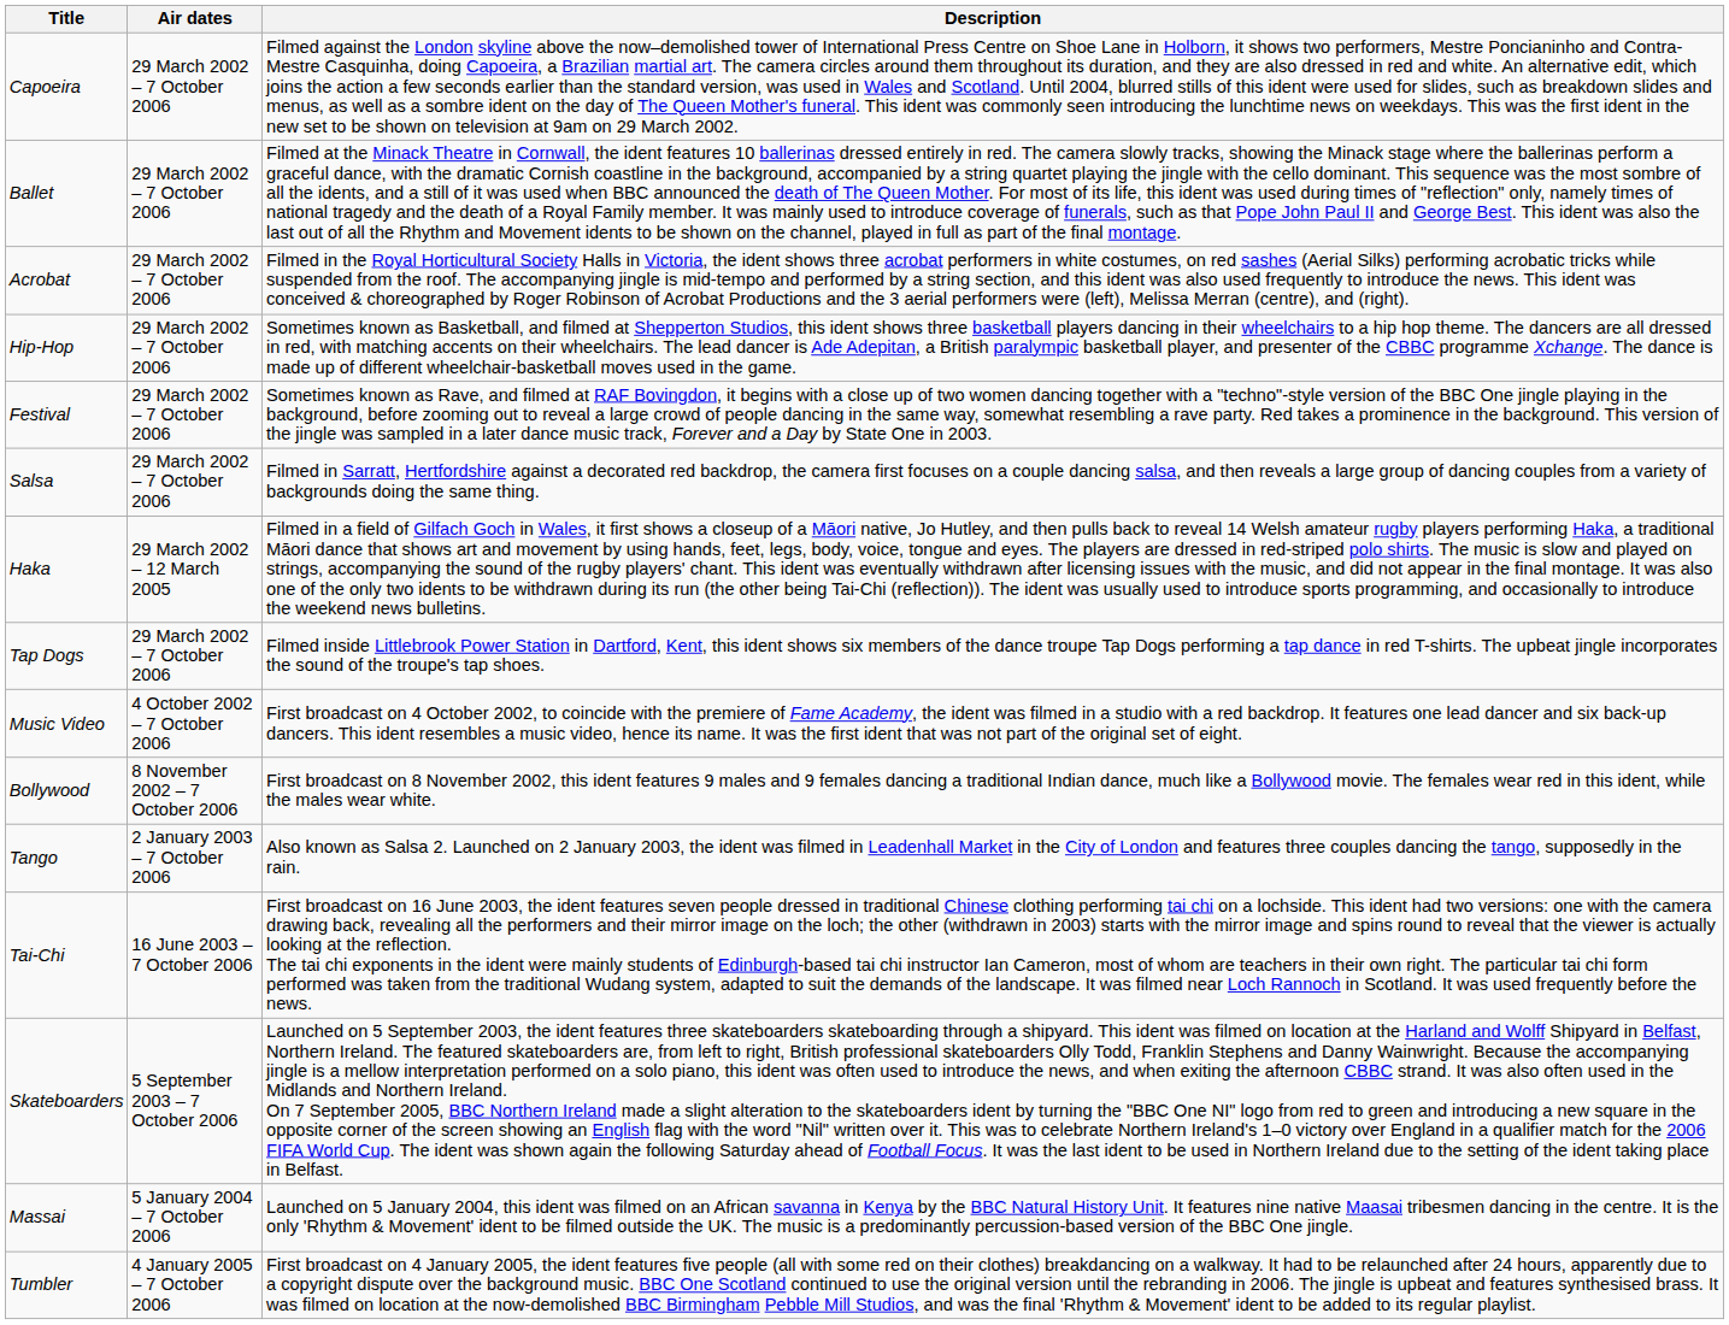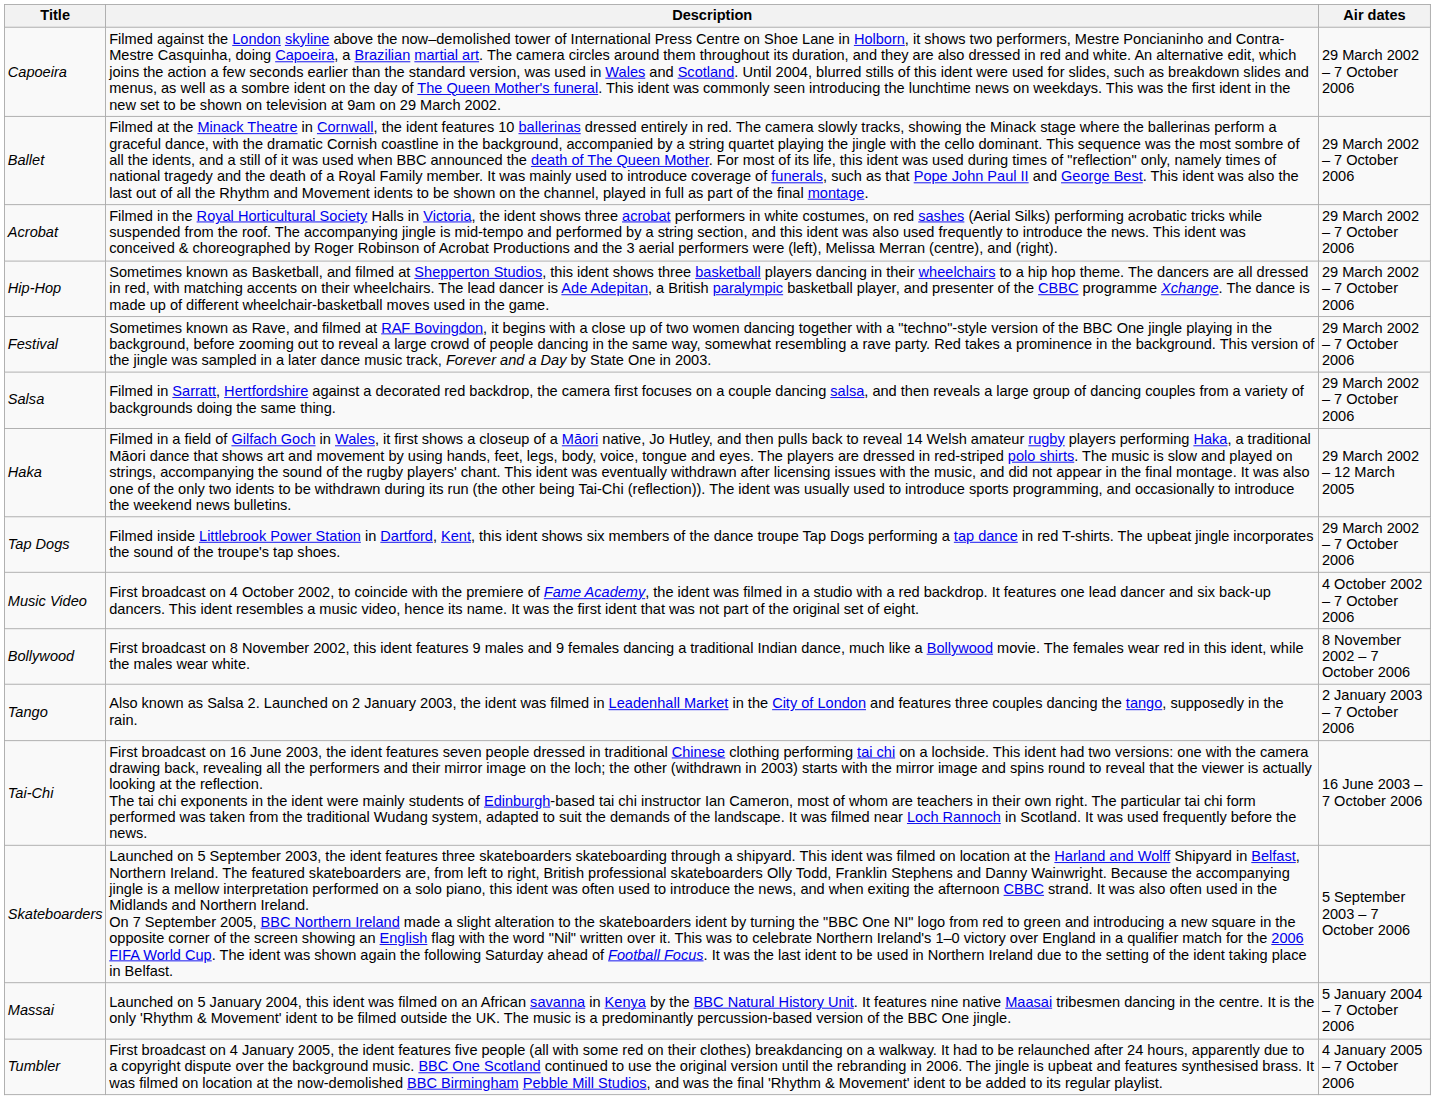 <table class="wikitable">
 <tr>
 <th>Title</th>
+<th>Description</th>
 <th>Air dates</th>
-<th>Description</th>
 </tr>
 <tr>
 <td><em>Capoeira</em></td>
+<td>Filmed against the <a href='#'>London</a> <a href='#'>skyline</a> above the now–demolished tower of International Press Centre on Shoe Lane in <a href='#'>Holborn</a>, it shows two performers, Mestre Poncianinho and Contra-Mestre Casquinha, doing <a href='#'>Capoeira</a>, a <a href='#'>Brazilian</a> <a href='#'>martial art</a>. The camera circles around them throughout its duration, and they are also dressed in red and white. An alternative edit, which joins the action a few seconds earlier than the standard version, was used in <a href='#'>Wales</a> and <a href='#'>Scotland</a>. Until 2004, blurred stills of this ident were used for slides, such as breakdown slides and menus, as well as a sombre ident on the day of <a href='#'>The Queen Mother's funeral</a>. This ident was commonly seen introducing the lunchtime news on weekdays. This was the first ident in the new set to be shown on television at 9am on 29 March 2002.</td>
 <td>29 March 2002 – 7 October 2006</td>
-<td>Filmed against the <a href='#'>London</a> <a href='#'>skyline</a> above the now–demolished tower of International Press Centre on Shoe Lane in <a href='#'>Holborn</a>, it shows two performers, Mestre Poncianinho and Contra-Mestre Casquinha, doing <a href='#'>Capoeira</a>, a <a href='#'>Brazilian</a> <a href='#'>martial art</a>. The camera circles around them throughout its duration, and they are also dressed in red and white. An alternative edit, which joins the action a few seconds earlier than the standard version, was used in <a href='#'>Wales</a> and <a href='#'>Scotland</a>. Until 2004, blurred stills of this ident were used for slides, such as breakdown slides and menus, as well as a sombre ident on the day of <a href='#'>The Queen Mother's funeral</a>. This ident was commonly seen introducing the lunchtime news on weekdays. This was the first ident in the new set to be shown on television at 9am on 29 March 2002.</td>
 </tr>
 <tr>
 <td><em>Ballet</em></td>
+<td>Filmed at the <a href='#'>Minack Theatre</a> in <a href='#'>Cornwall</a>, the ident features 10 <a href='#'>ballerinas</a> dressed entirely in red. The camera slowly tracks, showing the Minack stage where the ballerinas perform a graceful dance, with the dramatic Cornish coastline in the background, accompanied by a string quartet playing the jingle with the cello dominant. This sequence was the most sombre of all the idents, and a still of it was used when BBC announced the <a href='#'>death of The Queen Mother</a>. For most of its life, this ident was used during times of "reflection" only, namely times of national tragedy and the death of a Royal Family member. It was mainly used to introduce coverage of <a href='#'>funerals</a>, such as that <a href='#'>Pope John Paul II</a> and <a href='#'>George Best</a>. This ident was also the last out of all the Rhythm and Movement idents to be shown on the channel, played in full as part of the final <a href='#'>montage</a>.</td>
 <td>29 March 2002 – 7 October 2006</td>
-<td>Filmed at the <a href='#'>Minack Theatre</a> in <a href='#'>Cornwall</a>, the ident features 10 <a href='#'>ballerinas</a> dressed entirely in red. The camera slowly tracks, showing the Minack stage where the ballerinas perform a graceful dance, with the dramatic Cornish coastline in the background, accompanied by a string quartet playing the jingle with the cello dominant. This sequence was the most sombre of all the idents, and a still of it was used when BBC announced the <a href='#'>death of The Queen Mother</a>. For most of its life, this ident was used during times of "reflection" only, namely times of national tragedy and the death of a Royal Family member. It was mainly used to introduce coverage of <a href='#'>funerals</a>, such as that <a href='#'>Pope John Paul II</a> and <a href='#'>George Best</a>. This ident was also the last out of all the Rhythm and Movement idents to be shown on the channel, played in full as part of the final <a href='#'>montage</a>.</td>
 </tr>
 <tr>
 <td><em>Acrobat</em></td>
+<td>Filmed in the <a href='#'>Royal Horticultural Society</a> Halls in <a href='#'>Victoria</a>, the ident shows three <a href='#'>acrobat</a> performers in white costumes, on red <a href='#'>sashes</a> (Aerial Silks) performing acrobatic tricks while suspended from the roof. The accompanying jingle is mid-tempo and performed by a string section, and this ident was also used frequently to introduce the news. This ident was conceived & choreographed by Roger Robinson of Acrobat Productions and the 3 aerial performers were  (left), Melissa Merran (centre), and  (right).</td>
 <td>29 March 2002 – 7 October 2006</td>
-<td>Filmed in the <a href='#'>Royal Horticultural Society</a> Halls in <a href='#'>Victoria</a>, the ident shows three <a href='#'>acrobat</a> performers in white costumes, on red <a href='#'>sashes</a> (Aerial Silks) performing acrobatic tricks while suspended from the roof. The accompanying jingle is mid-tempo and performed by a string section, and this ident was also used frequently to introduce the news. This ident was conceived & choreographed by Roger Robinson of Acrobat Productions and the 3 aerial performers were  (left), Melissa Merran (centre), and  (right).</td>
 </tr>
 <tr>
 <td><em>Hip-Hop</em></td>
+<td>Sometimes known as Basketball, and filmed at <a href='#'>Shepperton Studios</a>, this ident shows three <a href='#'>basketball</a> players dancing in their <a href='#'>wheelchairs</a> to a hip hop theme. The dancers are all dressed in red, with matching accents on their wheelchairs. The lead dancer is <a href='#'>Ade Adepitan</a>, a British <a href='#'>paralympic</a> basketball player, and presenter of the <a href='#'>CBBC</a> programme <em><a href='#'>Xchange</a></em>. The dance is made up of different wheelchair-basketball moves used in the game.</td>
 <td>29 March 2002 – 7 October 2006</td>
-<td>Sometimes known as Basketball, and filmed at <a href='#'>Shepperton Studios</a>, this ident shows three <a href='#'>basketball</a> players dancing in their <a href='#'>wheelchairs</a> to a hip hop theme. The dancers are all dressed in red, with matching accents on their wheelchairs. The lead dancer is <a href='#'>Ade Adepitan</a>, a British <a href='#'>paralympic</a> basketball player, and presenter of the <a href='#'>CBBC</a> programme <em><a href='#'>Xchange</a></em>. The dance is made up of different wheelchair-basketball moves used in the game.</td>
 </tr>
 <tr>
 <td><em>Festival</em></td>
+<td>Sometimes known as Rave, and filmed at <a href='#'>RAF Bovingdon</a>, it begins with a close up of two women dancing together with a "techno"-style version of the BBC One jingle playing in the background, before zooming out to reveal a large crowd of people dancing in the same way, somewhat resembling a rave party. Red takes a prominence in the background. This version of the jingle was sampled in a later dance music track, <em>Forever and a Day</em> by State One in 2003.</td>
 <td>29 March 2002 – 7 October 2006</td>
-<td>Sometimes known as Rave, and filmed at <a href='#'>RAF Bovingdon</a>, it begins with a close up of two women dancing together with a "techno"-style version of the BBC One jingle playing in the background, before zooming out to reveal a large crowd of people dancing in the same way, somewhat resembling a rave party. Red takes a prominence in the background. This version of the jingle was sampled in a later dance music track, <em>Forever and a Day</em> by State One in 2003.</td>
 </tr>
 <tr>
 <td><em>Salsa</em></td>
+<td>Filmed in <a href='#'>Sarratt</a>, <a href='#'>Hertfordshire</a> against a decorated red backdrop, the camera first focuses on a couple dancing <a href='#'>salsa</a>, and then reveals a large group of dancing couples from a variety of backgrounds doing the same thing.</td>
 <td>29 March 2002 – 7 October 2006</td>
-<td>Filmed in <a href='#'>Sarratt</a>, <a href='#'>Hertfordshire</a> against a decorated red backdrop, the camera first focuses on a couple dancing <a href='#'>salsa</a>, and then reveals a large group of dancing couples from a variety of backgrounds doing the same thing.</td>
 </tr>
 <tr>
 <td><em>Haka</em></td>
+<td>Filmed in a field of <a href='#'>Gilfach Goch</a> in <a href='#'>Wales</a>, it first shows a closeup of a <a href='#'>Māori</a> native, Jo Hutley, and then pulls back to reveal 14 Welsh amateur <a href='#'>rugby</a> players performing <a href='#'>Haka</a>, a traditional Māori dance that shows art and movement by using hands, feet, legs, body, voice, tongue and eyes. The players are dressed in red-striped <a href='#'>polo shirts</a>. The music is slow and played on strings, accompanying the sound of the rugby players' chant. This ident was eventually withdrawn after licensing issues with the music, and did not appear in the final montage. It was also one of the only two idents to be withdrawn during its run (the other being Tai-Chi (reflection)). The ident was usually used to introduce sports programming, and occasionally to introduce the weekend news bulletins.</td>
 <td>29 March 2002 – 12 March 2005</td>
-<td>Filmed in a field of <a href='#'>Gilfach Goch</a> in <a href='#'>Wales</a>, it first shows a closeup of a <a href='#'>Māori</a> native, Jo Hutley, and then pulls back to reveal 14 Welsh amateur <a href='#'>rugby</a> players performing <a href='#'>Haka</a>, a traditional Māori dance that shows art and movement by using hands, feet, legs, body, voice, tongue and eyes. The players are dressed in red-striped <a href='#'>polo shirts</a>. The music is slow and played on strings, accompanying the sound of the rugby players' chant. This ident was eventually withdrawn after licensing issues with the music, and did not appear in the final montage. It was also one of the only two idents to be withdrawn during its run (the other being Tai-Chi (reflection)). The ident was usually used to introduce sports programming, and occasionally to introduce the weekend news bulletins.</td>
 </tr>
 <tr>
 <td><em>Tap Dogs</em></td>
+<td>Filmed inside <a href='#'>Littlebrook Power Station</a> in <a href='#'>Dartford</a>, <a href='#'>Kent</a>, this ident shows six members of the dance troupe Tap Dogs performing a <a href='#'>tap dance</a> in red T-shirts. The upbeat jingle incorporates the sound of the troupe's tap shoes.</td>
 <td>29 March 2002 – 7 October 2006</td>
-<td>Filmed inside <a href='#'>Littlebrook Power Station</a> in <a href='#'>Dartford</a>, <a href='#'>Kent</a>, this ident shows six members of the dance troupe Tap Dogs performing a <a href='#'>tap dance</a> in red T-shirts. The upbeat jingle incorporates the sound of the troupe's tap shoes.</td>
 </tr>
 <tr>
 <td><em>Music Video</em></td>
+<td>First broadcast on 4 October 2002, to coincide with the premiere of <em><a href='#'>Fame Academy</a></em>, the ident was filmed in a studio with a red backdrop. It features one lead dancer and six back-up dancers. This ident resembles a music video, hence its name. It was the first ident that was not part of the original set of eight.</td>
 <td>4 October 2002 – 7 October 2006</td>
-<td>First broadcast on 4 October 2002, to coincide with the premiere of <em><a href='#'>Fame Academy</a></em>, the ident was filmed in a studio with a red backdrop. It features one lead dancer and six back-up dancers. This ident resembles a music video, hence its name. It was the first ident that was not part of the original set of eight.</td>
 </tr>
 <tr>
 <td><em>Bollywood</em></td>
+<td>First broadcast on 8 November 2002, this ident features 9 males and 9 females dancing a traditional Indian dance, much like a <a href='#'>Bollywood</a> movie. The females wear red in this ident, while the males wear white.</td>
 <td>8 November 2002 – 7 October 2006</td>
-<td>First broadcast on 8 November 2002, this ident features 9 males and 9 females dancing a traditional Indian dance, much like a <a href='#'>Bollywood</a> movie. The females wear red in this ident, while the males wear white.</td>
 </tr>
 <tr>
 <td><em>Tango</em></td>
+<td>Also known as Salsa 2. Launched on 2 January 2003, the ident was filmed in <a href='#'>Leadenhall Market</a> in the <a href='#'>City of London</a> and features three couples dancing the <a href='#'>tango</a>, supposedly in the rain.</td>
 <td>2 January 2003 – 7 October 2006</td>
-<td>Also known as Salsa 2. Launched on 2 January 2003, the ident was filmed in <a href='#'>Leadenhall Market</a> in the <a href='#'>City of London</a> and features three couples dancing the <a href='#'>tango</a>, supposedly in the rain.</td>
 </tr>
 <tr>
 <td><em>Tai-Chi</em></td>
+<td>First broadcast on 16 June 2003, the ident features seven people dressed in traditional <a href='#'>Chinese</a> clothing performing <a href='#'>tai chi</a> on a lochside. This ident had two versions: one with the camera drawing back, revealing all the performers and their mirror image on the loch; the other (withdrawn in 2003) starts with the mirror image and spins round to reveal that the viewer is actually looking at the reflection.<br>The tai chi exponents in the ident were mainly students of <a href='#'>Edinburgh</a>-based tai chi instructor Ian Cameron, most of whom are teachers in their own right. The particular tai chi form performed was taken from the traditional Wudang system, adapted to suit the demands of the landscape. It was filmed near <a href='#'>Loch Rannoch</a> in Scotland. It was used frequently before the news.</td>
 <td>16 June 2003 – 7 October 2006</td>
-<td>First broadcast on 16 June 2003, the ident features seven people dressed in traditional <a href='#'>Chinese</a> clothing performing <a href='#'>tai chi</a> on a lochside. This ident had two versions: one with the camera drawing back, revealing all the performers and their mirror image on the loch; the other (withdrawn in 2003) starts with the mirror image and spins round to reveal that the viewer is actually looking at the reflection.<br>The tai chi exponents in the ident were mainly students of <a href='#'>Edinburgh</a>-based tai chi instructor Ian Cameron, most of whom are teachers in their own right. The particular tai chi form performed was taken from the traditional Wudang system, adapted to suit the demands of the landscape. It was filmed near <a href='#'>Loch Rannoch</a> in Scotland. It was used frequently before the news.</td>
 </tr>
 <tr>
 <td><em>Skateboarders</em></td>
+<td>Launched on 5 September 2003, the ident features three skateboarders skateboarding through a shipyard. This ident was filmed on location at the <a href='#'>Harland and Wolff</a> Shipyard in <a href='#'>Belfast</a>, Northern Ireland. The featured skateboarders are, from left to right, British professional skateboarders Olly Todd, Franklin Stephens and Danny Wainwright. Because the accompanying jingle is a mellow interpretation performed on a solo piano, this ident was often used to introduce the news, and when exiting the afternoon <a href='#'>CBBC</a> strand. It was also often used in the Midlands and Northern Ireland.<br>On 7 September 2005, <a href='#'>BBC Northern Ireland</a> made a slight alteration to the skateboarders ident by turning the "BBC One NI" logo from red to green and introducing a new square in the opposite corner of the screen showing an <a href='#'>English</a> flag with the word "Nil" written over it. This was to celebrate Northern Ireland's 1–0 victory over England in a qualifier match for the <a href='#'>2006 FIFA World Cup</a>. The ident was shown again the following Saturday ahead of <em><a href='#'>Football Focus</a></em>. It was the last ident to be used in Northern Ireland due to the setting of the ident taking place in Belfast.</td>
 <td>5 September 2003 – 7 October 2006</td>
-<td>Launched on 5 September 2003, the ident features three skateboarders skateboarding through a shipyard. This ident was filmed on location at the <a href='#'>Harland and Wolff</a> Shipyard in <a href='#'>Belfast</a>, Northern Ireland. The featured skateboarders are, from left to right, British professional skateboarders Olly Todd, Franklin Stephens and Danny Wainwright. Because the accompanying jingle is a mellow interpretation performed on a solo piano, this ident was often used to introduce the news, and when exiting the afternoon <a href='#'>CBBC</a> strand. It was also often used in the Midlands and Northern Ireland.<br>On 7 September 2005, <a href='#'>BBC Northern Ireland</a> made a slight alteration to the skateboarders ident by turning the "BBC One NI" logo from red to green and introducing a new square in the opposite corner of the screen showing an <a href='#'>English</a> flag with the word "Nil" written over it. This was to celebrate Northern Ireland's 1–0 victory over England in a qualifier match for the <a href='#'>2006 FIFA World Cup</a>. The ident was shown again the following Saturday ahead of <em><a href='#'>Football Focus</a></em>. It was the last ident to be used in Northern Ireland due to the setting of the ident taking place in Belfast.</td>
 </tr>
 <tr>
 <td><em>Massai</em></td>
+<td>Launched on 5 January 2004, this ident was filmed on an African <a href='#'>savanna</a> in <a href='#'>Kenya</a> by the <a href='#'>BBC Natural History Unit</a>. It features nine native <a href='#'>Maasai</a> tribesmen dancing in the centre. It is the only 'Rhythm & Movement' ident to be filmed outside the UK. The music is a predominantly percussion-based version of the BBC One jingle.</td>
 <td>5 January 2004 – 7 October 2006</td>
-<td>Launched on 5 January 2004, this ident was filmed on an African <a href='#'>savanna</a> in <a href='#'>Kenya</a> by the <a href='#'>BBC Natural History Unit</a>. It features nine native <a href='#'>Maasai</a> tribesmen dancing in the centre. It is the only 'Rhythm & Movement' ident to be filmed outside the UK. The music is a predominantly percussion-based version of the BBC One jingle.</td>
 </tr>
 <tr>
 <td><em>Tumbler</em></td>
+<td>First broadcast on 4 January 2005, the ident features five people (all with some red on their clothes) breakdancing on a walkway. It had to be relaunched after 24 hours, apparently due to a copyright dispute over the background music. <a href='#'>BBC One Scotland</a> continued to use the original version until the rebranding in 2006. The jingle is upbeat and features synthesised brass. It was filmed on location at the now-demolished <a href='#'>BBC Birmingham</a> <a href='#'>Pebble Mill Studios</a>, and was the final 'Rhythm & Movement' ident to be added to its regular playlist.</td>
 <td>4 January 2005 – 7 October 2006</td>
-<td>First broadcast on 4 January 2005, the ident features five people (all with some red on their clothes) breakdancing on a walkway. It had to be relaunched after 24 hours, apparently due to a copyright dispute over the background music. <a href='#'>BBC One Scotland</a> continued to use the original version until the rebranding in 2006. The jingle is upbeat and features synthesised brass. It was filmed on location at the now-demolished <a href='#'>BBC Birmingham</a> <a href='#'>Pebble Mill Studios</a>, and was the final 'Rhythm & Movement' ident to be added to its regular playlist.</td>
 </tr>
 </table>
